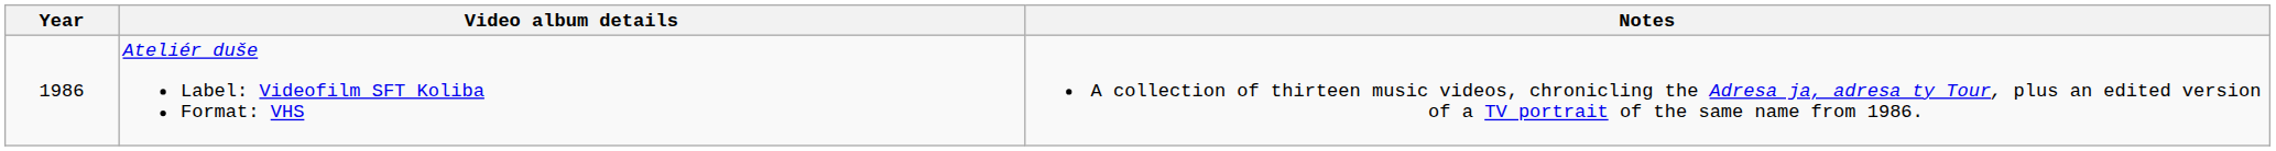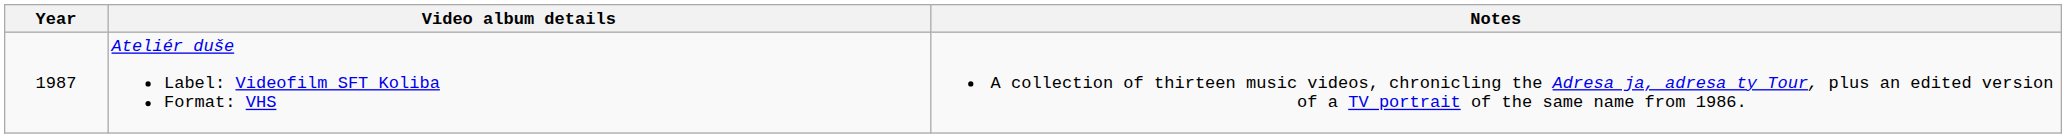 <table class=wikitable style=text-align:center>
 <tr>
 <th width=5%>Year</th>
 <th width=40%>Video album details</th>
 <th width=55%>Notes</th>
 </tr>
 <tr>
-<td>1986</td>
+<td>1987</td>
 <td align=left><em><a href='#'>Ateliér duše</a></em><br><ul><li>Label: <a href='#'>Videofilm SFT Koliba</a></li><li>Format: <a href='#'>VHS</a></li></ul></td>
 <td><br><ul><li>A collection of thirteen music videos, chronicling the <em><a href='#'>Adresa ja, adresa ty Tour</a>,</em> plus an edited version of a <a href='#'>TV portrait</a> of the same name from 1986.</li></ul></td>
 </tr>
 </table>
